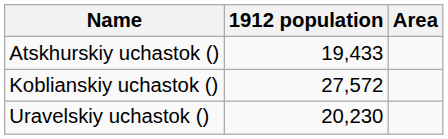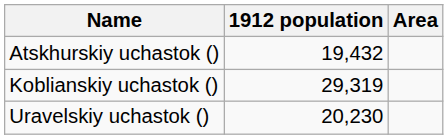 <table class="wikitable sortable">
 <tr>
 <th>Name</th>
 <th>1912 population</th>
 <th>Area</th>
 </tr>
 <tr>
 <td>Atskhurskiy uchastok ()</td>
-<td align="right">19,433</td>
+<td align="right">19,432</td>
 <td></td>
 </tr>
 <tr>
 <td>Koblianskiy uchastok ()</td>
-<td align="right">27,572</td>
+<td align="right">29,319</td>
 <td></td>
 </tr>
 <tr>
 <td>Uravelskiy uchastok ()</td>
 <td align="right">20,230</td>
 <td></td>
 </tr>
 </table>
